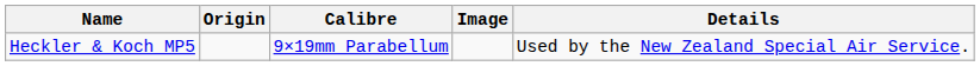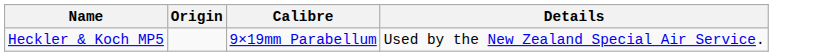 <table class="wikitable">
 <tr>
 <th>Name</th>
 <th>Origin</th>
 <th>Calibre</th>
-<th>Image</th>
 <th>Details</th>
 </tr>
 <tr>
 <td><a href='#'>Heckler & Koch MP5</a></td>
 <td></td>
 <td><a href='#'>9×19mm Parabellum</a></td>
-<td></td>
 <td>Used by the <a href='#'>New Zealand Special Air Service</a>.</td>
 </tr>
 </table>
